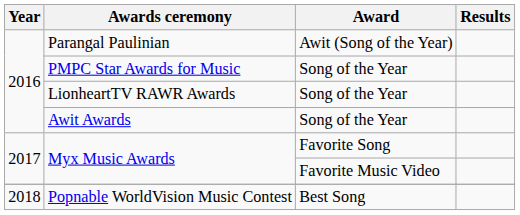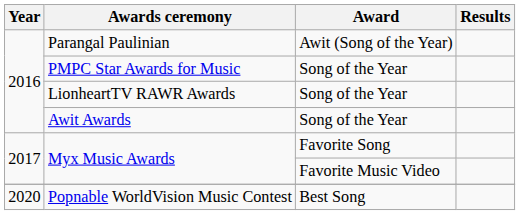 <table class="wikitable">
 <tr>
 <th>Year</th>
 <th>Awards ceremony</th>
 <th>Award</th>
 <th>Results</th>
 </tr>
 <tr>
 <td rowspan="4">2016</td>
 <td rowspan="1">Parangal Paulinian</td>
 <td>Awit (Song of the Year)</td>
 <td></td>
 </tr>
 <tr>
 <td><a href='#'>PMPC Star Awards for Music</a></td>
 <td>Song of the Year</td>
 <td></td>
 </tr>
 <tr>
 <td>LionheartTV RAWR Awards</td>
 <td>Song of the Year</td>
 <td></td>
 </tr>
 <tr>
 <td><a href='#'>Awit Awards</a></td>
 <td>Song of the Year</td>
 <td></td>
 </tr>
 <tr>
 <td rowspan="2">2017</td>
 <td rowspan="2"><a href='#'>Myx Music Awards</a></td>
 <td>Favorite Song</td>
 <td></td>
 </tr>
 <tr>
 <td>Favorite Music Video</td>
 <td></td>
 </tr>
 <tr>
 </tr>
 <tr>
-<td rowspan="1">2018</td>
+<td rowspan="1">2020</td>
 <td rowspan="1"><a href='#'>Popnable</a> WorldVision Music Contest</td>
 <td>Best Song</td>
 <td></td>
 </tr>
 </table>
